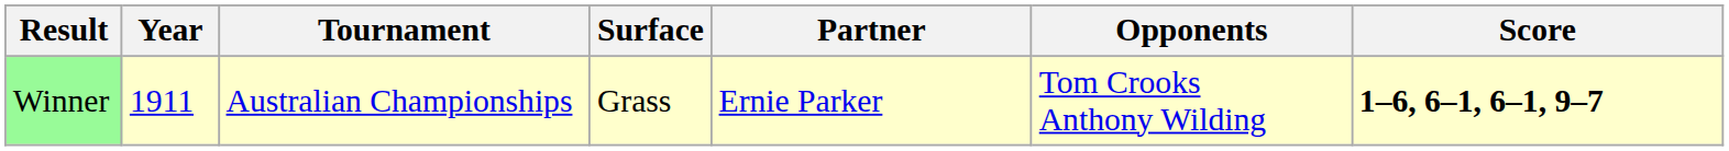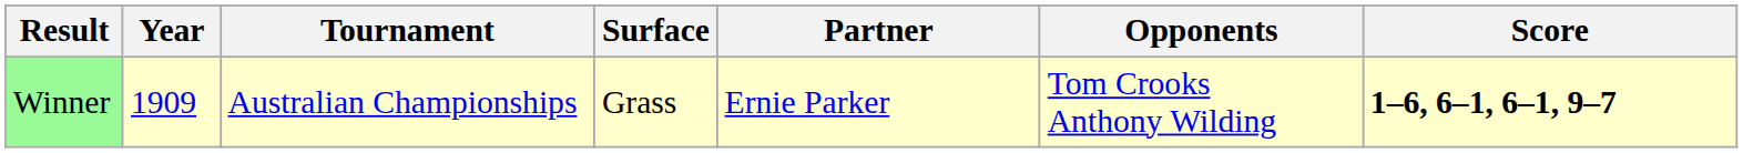 <table class="wikitable sortable">
 <tr>
 <th style="width:50px">Result</th>
 <th style="width:40px">Year</th>
 <th style="width:175px">Tournament</th>
 <th style="width:50px">Surface</th>
 <th style="width:150px">Partner</th>
 <th style="Width:150px">Opponents</th>
 <th style="width:175px" class="unsortable">Score</th>
 </tr>
 <tr style="background:#ffc;">
 <td style="background:#98fb98;">Winner</td>
-<td><a href='#'>1911</a></td>
+<td><a href='#'>1909</a></td>
 <td><a href='#'>Australian Championships</a></td>
 <td>Grass</td>
 <td> <a href='#'>Ernie Parker</a></td>
 <td> <a href='#'>Tom Crooks</a><br>  <a href='#'>Anthony Wilding</a></td>
 <td><strong>1–6, 6–1, 6–1, 9–7</strong></td>
 </tr>
 </table>
